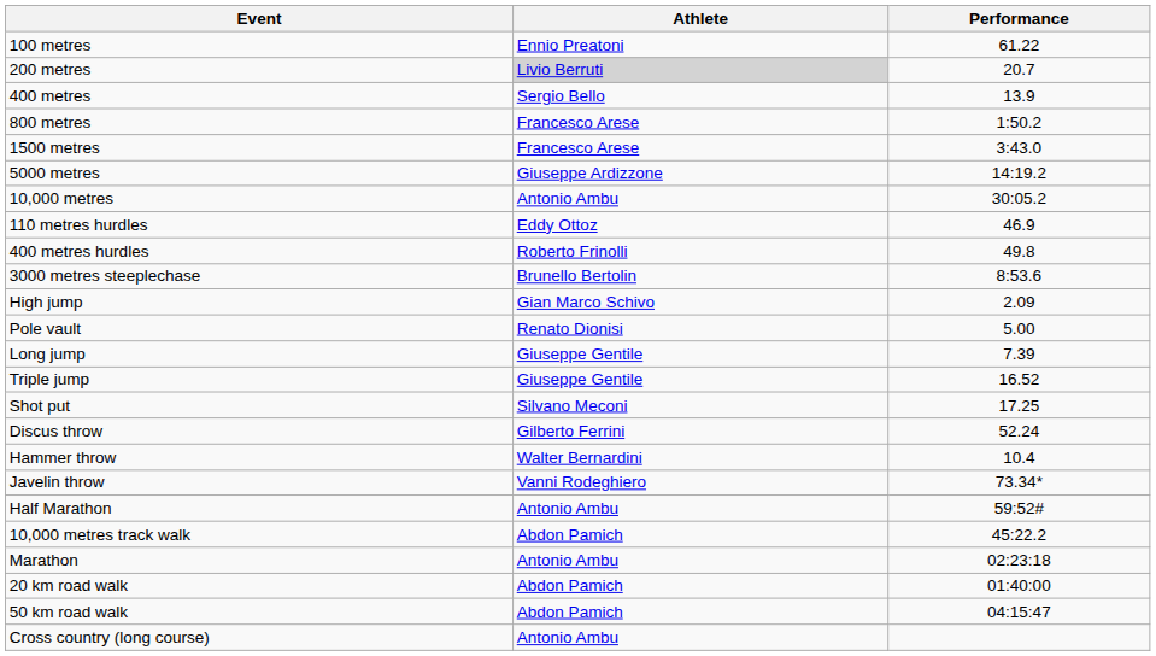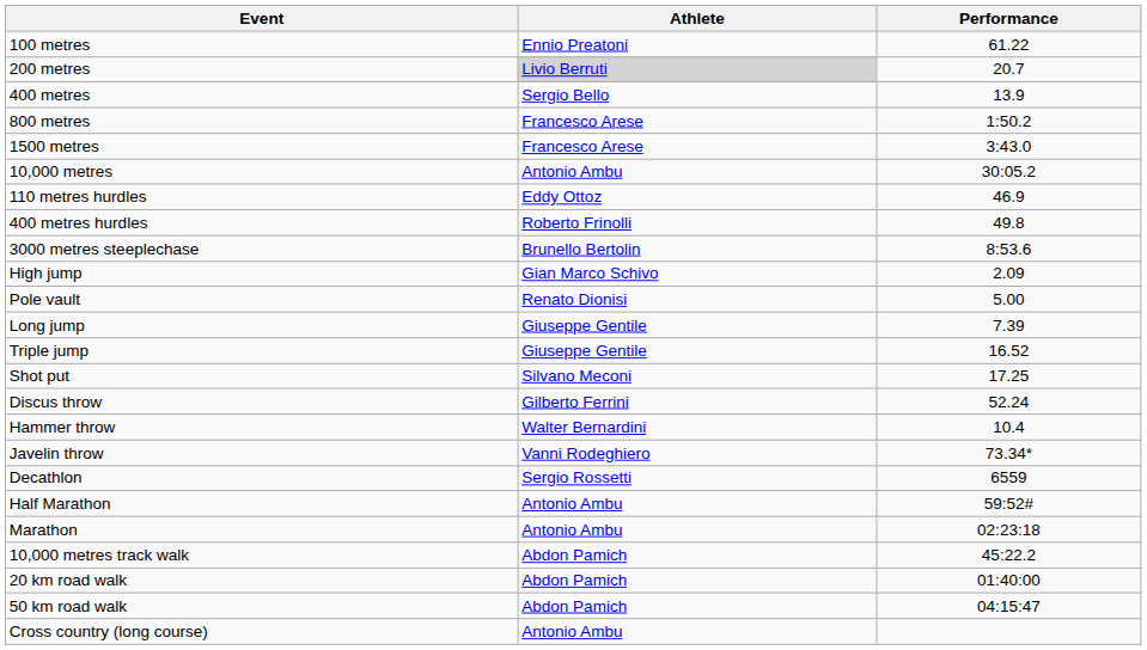 <table class="wikitable" width=80% style="font-size:90%; text-align:left;">
 <tr>
 <th>Event</th>
 <th>Athlete</th>
 <th>Performance</th>
 </tr>
 <tr>
 <td>100 metres</td>
 <td><a href='#'>Ennio Preatoni</a></td>
 <td align=center>61.22</td>
 </tr>
 <tr>
 <td>200 metres</td>
 <td style="background: lightgrey;"><a href='#'>Livio Berruti</a></td>
 <td align=center>20.7</td>
 </tr>
 <tr>
 <td>400 metres</td>
 <td><a href='#'>Sergio Bello</a></td>
 <td align=center>13.9</td>
 </tr>
 <tr>
 <td>800 metres</td>
 <td><a href='#'>Francesco Arese</a></td>
 <td align=center>1:50.2</td>
 </tr>
 <tr>
 <td>1500 metres</td>
 <td><a href='#'>Francesco Arese</a></td>
 <td align=center>3:43.0</td>
-</tr>
-<tr>
-<td>5000 metres</td>
-<td><a href='#'>Giuseppe Ardizzone</a></td>
-<td align=center>14:19.2</td>
 </tr>
 <tr>
 <td>10,000 metres</td>
 <td><a href='#'>Antonio Ambu</a></td>
 <td align=center>30:05.2</td>
 </tr>
 <tr>
 <td>110 metres hurdles</td>
 <td><a href='#'>Eddy Ottoz</a></td>
 <td align=center>46.9</td>
 </tr>
 <tr>
 <td>400 metres hurdles</td>
 <td><a href='#'>Roberto Frinolli</a></td>
 <td align=center>49.8</td>
 </tr>
 <tr>
 <td>3000 metres steeplechase</td>
 <td><a href='#'>Brunello Bertolin</a></td>
 <td align=center>8:53.6</td>
 </tr>
 <tr>
 <td>High jump</td>
 <td><a href='#'>Gian Marco Schivo</a></td>
 <td align=center>2.09</td>
 </tr>
 <tr>
 <td>Pole vault</td>
 <td><a href='#'>Renato Dionisi</a></td>
 <td align=center>5.00</td>
 </tr>
 <tr>
 <td>Long jump</td>
 <td><a href='#'>Giuseppe Gentile</a></td>
 <td align=center>7.39</td>
 </tr>
 <tr>
 <td>Triple jump</td>
 <td><a href='#'>Giuseppe Gentile</a></td>
 <td align=center>16.52</td>
 </tr>
 <tr>
 <td>Shot put</td>
 <td><a href='#'>Silvano Meconi</a></td>
 <td align=center>17.25</td>
 </tr>
 <tr>
 <td>Discus throw</td>
 <td><a href='#'>Gilberto Ferrini</a></td>
 <td align=center>52.24</td>
 </tr>
 <tr>
 <td>Hammer throw</td>
 <td><a href='#'>Walter Bernardini</a></td>
 <td align=center>10.4</td>
 </tr>
 <tr>
 <td>Javelin throw</td>
 <td><a href='#'>Vanni Rodeghiero</a></td>
 <td align=center>73.34*</td>
 </tr>
 <tr>
+<td>Decathlon</td>
+<td><a href='#'>Sergio Rossetti</a></td>
+<td align=center>6559</td>
+</tr>
+<tr>
 <td>Half Marathon</td>
 <td><a href='#'>Antonio Ambu</a></td>
 <td align=center>59:52#</td>
 </tr>
 <tr>
+<td>Marathon</td>
+<td><a href='#'>Antonio Ambu</a></td>
+<td align=center>02:23:18</td>
+</tr>
+<tr>
 <td>10,000 metres track walk</td>
 <td><a href='#'>Abdon Pamich</a></td>
 <td align=center>45:22.2</td>
-</tr>
-<tr>
-<td>Marathon</td>
-<td><a href='#'>Antonio Ambu</a></td>
-<td align=center>02:23:18</td>
 </tr>
 <tr>
 <td>20 km road walk</td>
 <td><a href='#'>Abdon Pamich</a></td>
 <td align=center>01:40:00</td>
 </tr>
 <tr>
 <td>50 km road walk</td>
 <td><a href='#'>Abdon Pamich</a></td>
 <td align=center>04:15:47</td>
 </tr>
 <tr>
 <td>Cross country (long course)</td>
 <td><a href='#'>Antonio Ambu</a></td>
 <td align=center></td>
 </tr>
 </table>
